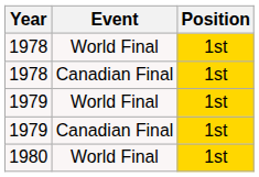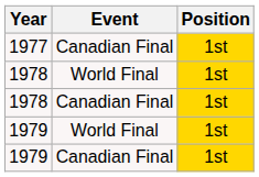 <table class="wikitable" align="left">
 <tr>
 <th rowspan="1" bgcolor="CCCCCC" align="Center">Year</th>
 <th rowspan="1" bgcolor="CCCCCC" align="Center">Event</th>
 <th rowspan="1" bgcolor="CCCCCC" align="Center">Position</th>
+</tr>
+<tr>
+<td align="center" bgcolor="FAF6F6">1977</td>
+<td align="center" bgcolor="FAF6F6">Canadian Final</td>
+<td align="center" bgcolor="gold">1st</td>
 </tr>
 <tr>
 <td align="center" bgcolor="FAF6F6">1978</td>
 <td align="center" bgcolor="FAF6F6">World Final</td>
 <td align="center" bgcolor="gold">1st</td>
 </tr>
 <tr>
 <td align="center" bgcolor="FAF6F6">1978</td>
 <td align="center" bgcolor="FAF6F6">Canadian Final</td>
 <td align="center" bgcolor="gold">1st</td>
 </tr>
 <tr>
 <td align="center" bgcolor="FAF6F6">1979</td>
 <td align="center" bgcolor="FAF6F6">World Final</td>
 <td align="center" bgcolor="gold">1st</td>
 </tr>
 <tr>
 <td align="center" bgcolor="FAF6F6">1979</td>
 <td align="center" bgcolor="FAF6F6">Canadian Final</td>
 <td align="center" bgcolor="gold">1st</td>
 </tr>
-<tr>
-<td align="center" bgcolor="FAF6F6">1980</td>
-<td align="center" bgcolor="FAF6F6">World Final</td>
-<td align="center" bgcolor="gold">1st</td>
-</tr>
 </table>
